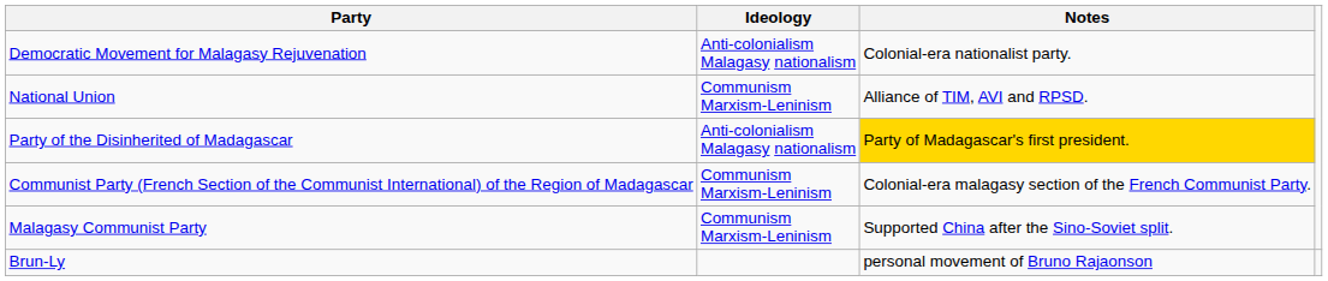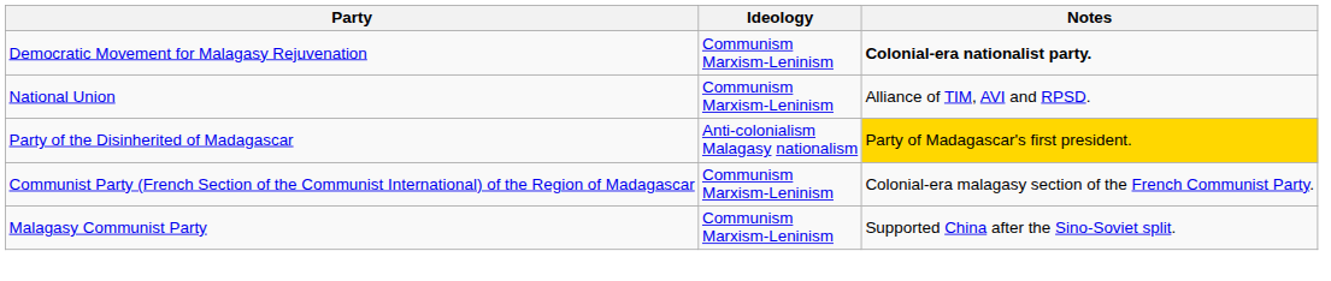 <table class="wikitable">
 <tr>
 <th>Party</th>
 <th>Ideology</th>
 <th>Notes</th>
 </tr>
 <tr>
 <td><a href='#'>Democratic Movement for Malagasy Rejuvenation</a><br><small></small></td>
-<td><a href='#'>Anti-colonialism</a><br><a href='#'>Malagasy</a> <a href='#'>nationalism</a></td>
-<td>Colonial-era nationalist party.</td>
+<td><a href='#'>Communism</a><br><a href='#'>Marxism-Leninism</a></td>
+<td><strong>Colonial-era nationalist party.</strong></td>
 </tr>
 <tr>
 <td><a href='#'>National Union</a><br><small></small></td>
 <td><a href='#'>Communism</a><br><a href='#'>Marxism-Leninism</a></td>
 <td>Alliance of <a href='#'>TIM</a>, <a href='#'>AVI</a> and <a href='#'>RPSD</a>.</td>
 </tr>
 <tr>
 <td><a href='#'>Party of the Disinherited of Madagascar</a><br><small></small></td>
 <td><a href='#'>Anti-colonialism</a><br><a href='#'>Malagasy</a> <a href='#'>nationalism</a></td>
 <td style="background: gold;">Party of Madagascar's first president.</td>
 </tr>
 <tr>
 <td><a href='#'>Communist Party (French Section of the Communist International) of the Region of Madagascar</a><br><small></small></td>
 <td><a href='#'>Communism</a><br><a href='#'>Marxism-Leninism</a></td>
 <td>Colonial-era malagasy section of the <a href='#'>French Communist Party</a>.</td>
 </tr>
 <tr>
 <td><a href='#'>Malagasy Communist Party</a><br><small></small></td>
 <td><a href='#'>Communism</a><br><a href='#'>Marxism-Leninism</a></td>
 <td>Supported <a href='#'>China</a> after the <a href='#'>Sino-Soviet split</a>.</td>
 </tr>
-<tr>
-<td><a href='#'>Brun-Ly</a><br><small></small></td>
-<td></td>
-<td>personal movement of <a href='#'>Bruno Rajaonson</a></td>
-<td></td>
-</tr>
 </table>
